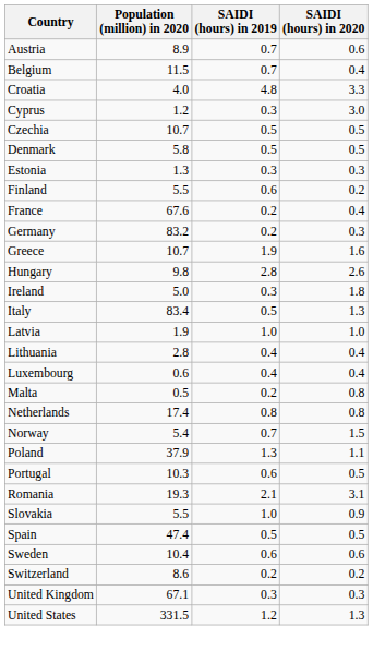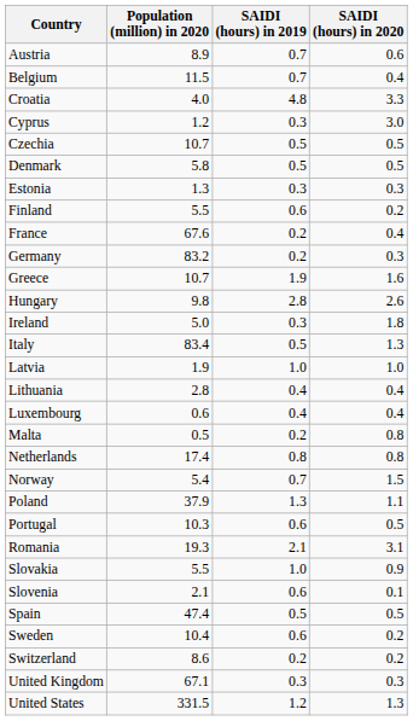 <table class="wikitable sortable">
 <tr>
 <th>Country</th>
 <th>Population<br>(million) in 2020</th>
 <th>SAIDI<br>(hours) in 2019</th>
 <th>SAIDI<br>(hours) in 2020</th>
 </tr>
 <tr>
 <td>Austria</td>
 <td style="text-align:right">8.9</td>
 <td style="text-align:right">0.7</td>
 <td style="text-align:right">0.6</td>
 </tr>
 <tr>
 <td>Belgium</td>
 <td style="text-align:right">11.5</td>
 <td style="text-align:right">0.7</td>
 <td style="text-align:right">0.4</td>
 </tr>
 <tr>
 <td>Croatia</td>
 <td style="text-align:right">4.0</td>
 <td style="text-align:right">4.8</td>
 <td style="text-align:right">3.3</td>
 </tr>
 <tr>
 <td>Cyprus</td>
 <td style="text-align:right">1.2</td>
 <td style="text-align:right">0.3</td>
 <td style="text-align:right">3.0</td>
 </tr>
 <tr>
 <td>Czechia</td>
 <td style="text-align:right">10.7</td>
 <td style="text-align:right">0.5</td>
 <td style="text-align:right">0.5</td>
 </tr>
 <tr>
 <td>Denmark</td>
 <td style="text-align:right">5.8</td>
 <td style="text-align:right">0.5</td>
 <td style="text-align:right">0.5</td>
 </tr>
 <tr>
 <td>Estonia</td>
 <td style="text-align:right">1.3</td>
 <td style="text-align:right">0.3</td>
 <td style="text-align:right">0.3</td>
 </tr>
 <tr>
 <td>Finland</td>
 <td style="text-align:right">5.5</td>
 <td style="text-align:right">0.6</td>
 <td style="text-align:right">0.2</td>
 </tr>
 <tr>
 <td>France</td>
 <td style="text-align:right">67.6</td>
 <td style="text-align:right">0.2</td>
 <td style="text-align:right">0.4</td>
 </tr>
 <tr>
 <td>Germany</td>
 <td style="text-align:right">83.2</td>
 <td style="text-align:right">0.2</td>
 <td style="text-align:right">0.3</td>
 </tr>
 <tr>
 <td>Greece</td>
 <td style="text-align:right">10.7</td>
 <td style="text-align:right">1.9</td>
 <td style="text-align:right">1.6</td>
 </tr>
 <tr>
 <td>Hungary</td>
 <td style="text-align:right">9.8</td>
 <td style="text-align:right">2.8</td>
 <td style="text-align:right">2.6</td>
 </tr>
 <tr>
 <td>Ireland</td>
 <td style="text-align:right">5.0</td>
 <td style="text-align:right">0.3</td>
 <td style="text-align:right">1.8</td>
 </tr>
 <tr>
 <td>Italy</td>
 <td style="text-align:right">83.4</td>
 <td style="text-align:right">0.5</td>
 <td style="text-align:right">1.3</td>
 </tr>
 <tr>
 <td>Latvia</td>
 <td style="text-align:right">1.9</td>
 <td style="text-align:right">1.0</td>
 <td style="text-align:right">1.0</td>
 </tr>
 <tr>
 <td>Lithuania</td>
 <td style="text-align:right">2.8</td>
 <td style="text-align:right">0.4</td>
 <td style="text-align:right">0.4</td>
 </tr>
 <tr>
 <td>Luxembourg</td>
 <td style="text-align:right">0.6</td>
 <td style="text-align:right">0.4</td>
 <td style="text-align:right">0.4</td>
 </tr>
 <tr>
 <td>Malta</td>
 <td style="text-align:right">0.5</td>
 <td style="text-align:right">0.2</td>
 <td style="text-align:right">0.8</td>
 </tr>
 <tr>
 <td>Netherlands</td>
 <td style="text-align:right">17.4</td>
 <td style="text-align:right">0.8</td>
 <td style="text-align:right">0.8</td>
 </tr>
 <tr>
 <td>Norway</td>
 <td style="text-align:right">5.4</td>
 <td style="text-align:right">0.7</td>
 <td style="text-align:right">1.5</td>
 </tr>
 <tr>
 <td>Poland</td>
 <td style="text-align:right">37.9</td>
 <td style="text-align:right">1.3</td>
 <td style="text-align:right">1.1</td>
 </tr>
 <tr>
 <td>Portugal</td>
 <td style="text-align:right">10.3</td>
 <td style="text-align:right">0.6</td>
 <td style="text-align:right">0.5</td>
 </tr>
 <tr>
 <td>Romania</td>
 <td style="text-align:right">19.3</td>
 <td style="text-align:right">2.1</td>
 <td style="text-align:right">3.1</td>
 </tr>
 <tr>
 <td>Slovakia</td>
 <td style="text-align:right">5.5</td>
 <td style="text-align:right">1.0</td>
 <td style="text-align:right">0.9</td>
 </tr>
 <tr>
+<td>Slovenia</td>
+<td style="text-align:right">2.1</td>
+<td style="text-align:right">0.6</td>
+<td style="text-align:right">0.1</td>
+</tr>
+<tr>
 <td>Spain</td>
 <td style="text-align:right">47.4</td>
 <td style="text-align:right">0.5</td>
 <td style="text-align:right">0.5</td>
 </tr>
 <tr>
 <td>Sweden</td>
 <td style="text-align:right">10.4</td>
 <td style="text-align:right">0.6</td>
-<td style="text-align:right">0.6</td>
+<td style="text-align:right">0.2</td>
 </tr>
 <tr>
 <td>Switzerland</td>
 <td style="text-align:right">8.6</td>
 <td style="text-align:right">0.2</td>
 <td style="text-align:right">0.2</td>
 </tr>
 <tr>
 <td>United Kingdom</td>
 <td style="text-align:right">67.1</td>
 <td style="text-align:right">0.3</td>
 <td style="text-align:right">0.3</td>
 </tr>
 <tr>
 <td>United States</td>
 <td style="text-align:right">331.5</td>
 <td style="text-align:right">1.2</td>
 <td style="text-align:right">1.3</td>
 </tr>
 </table>
